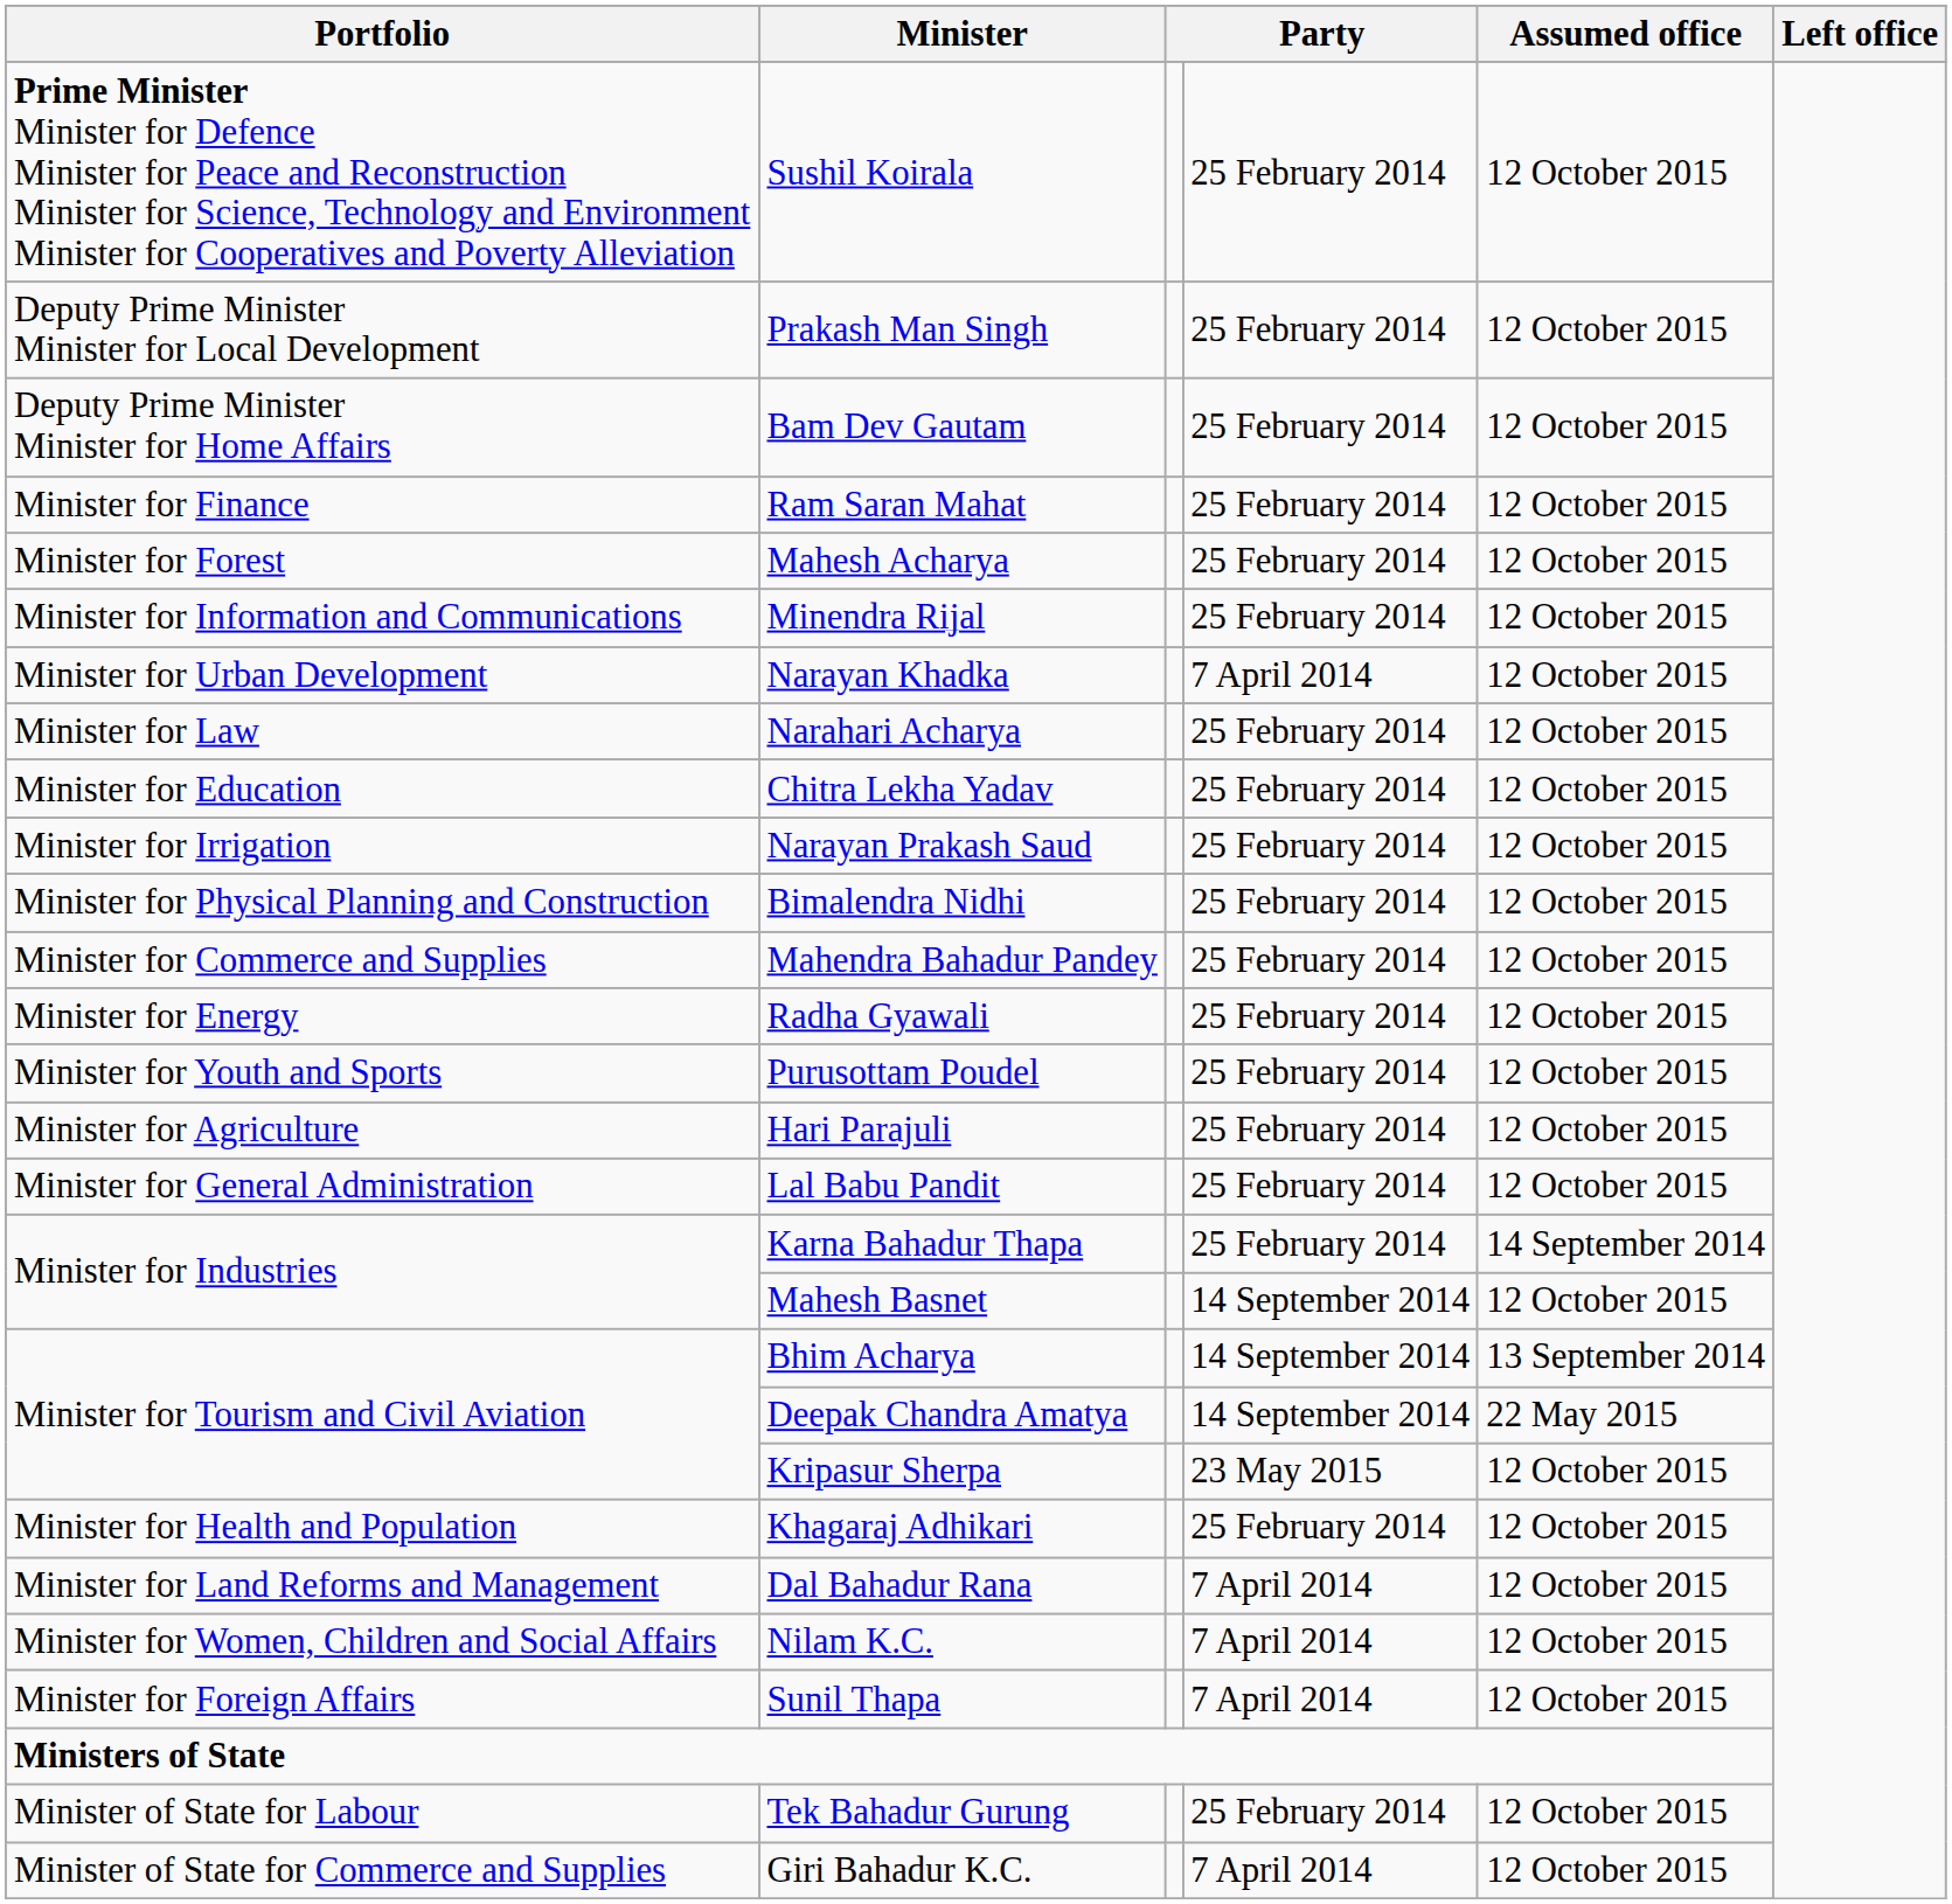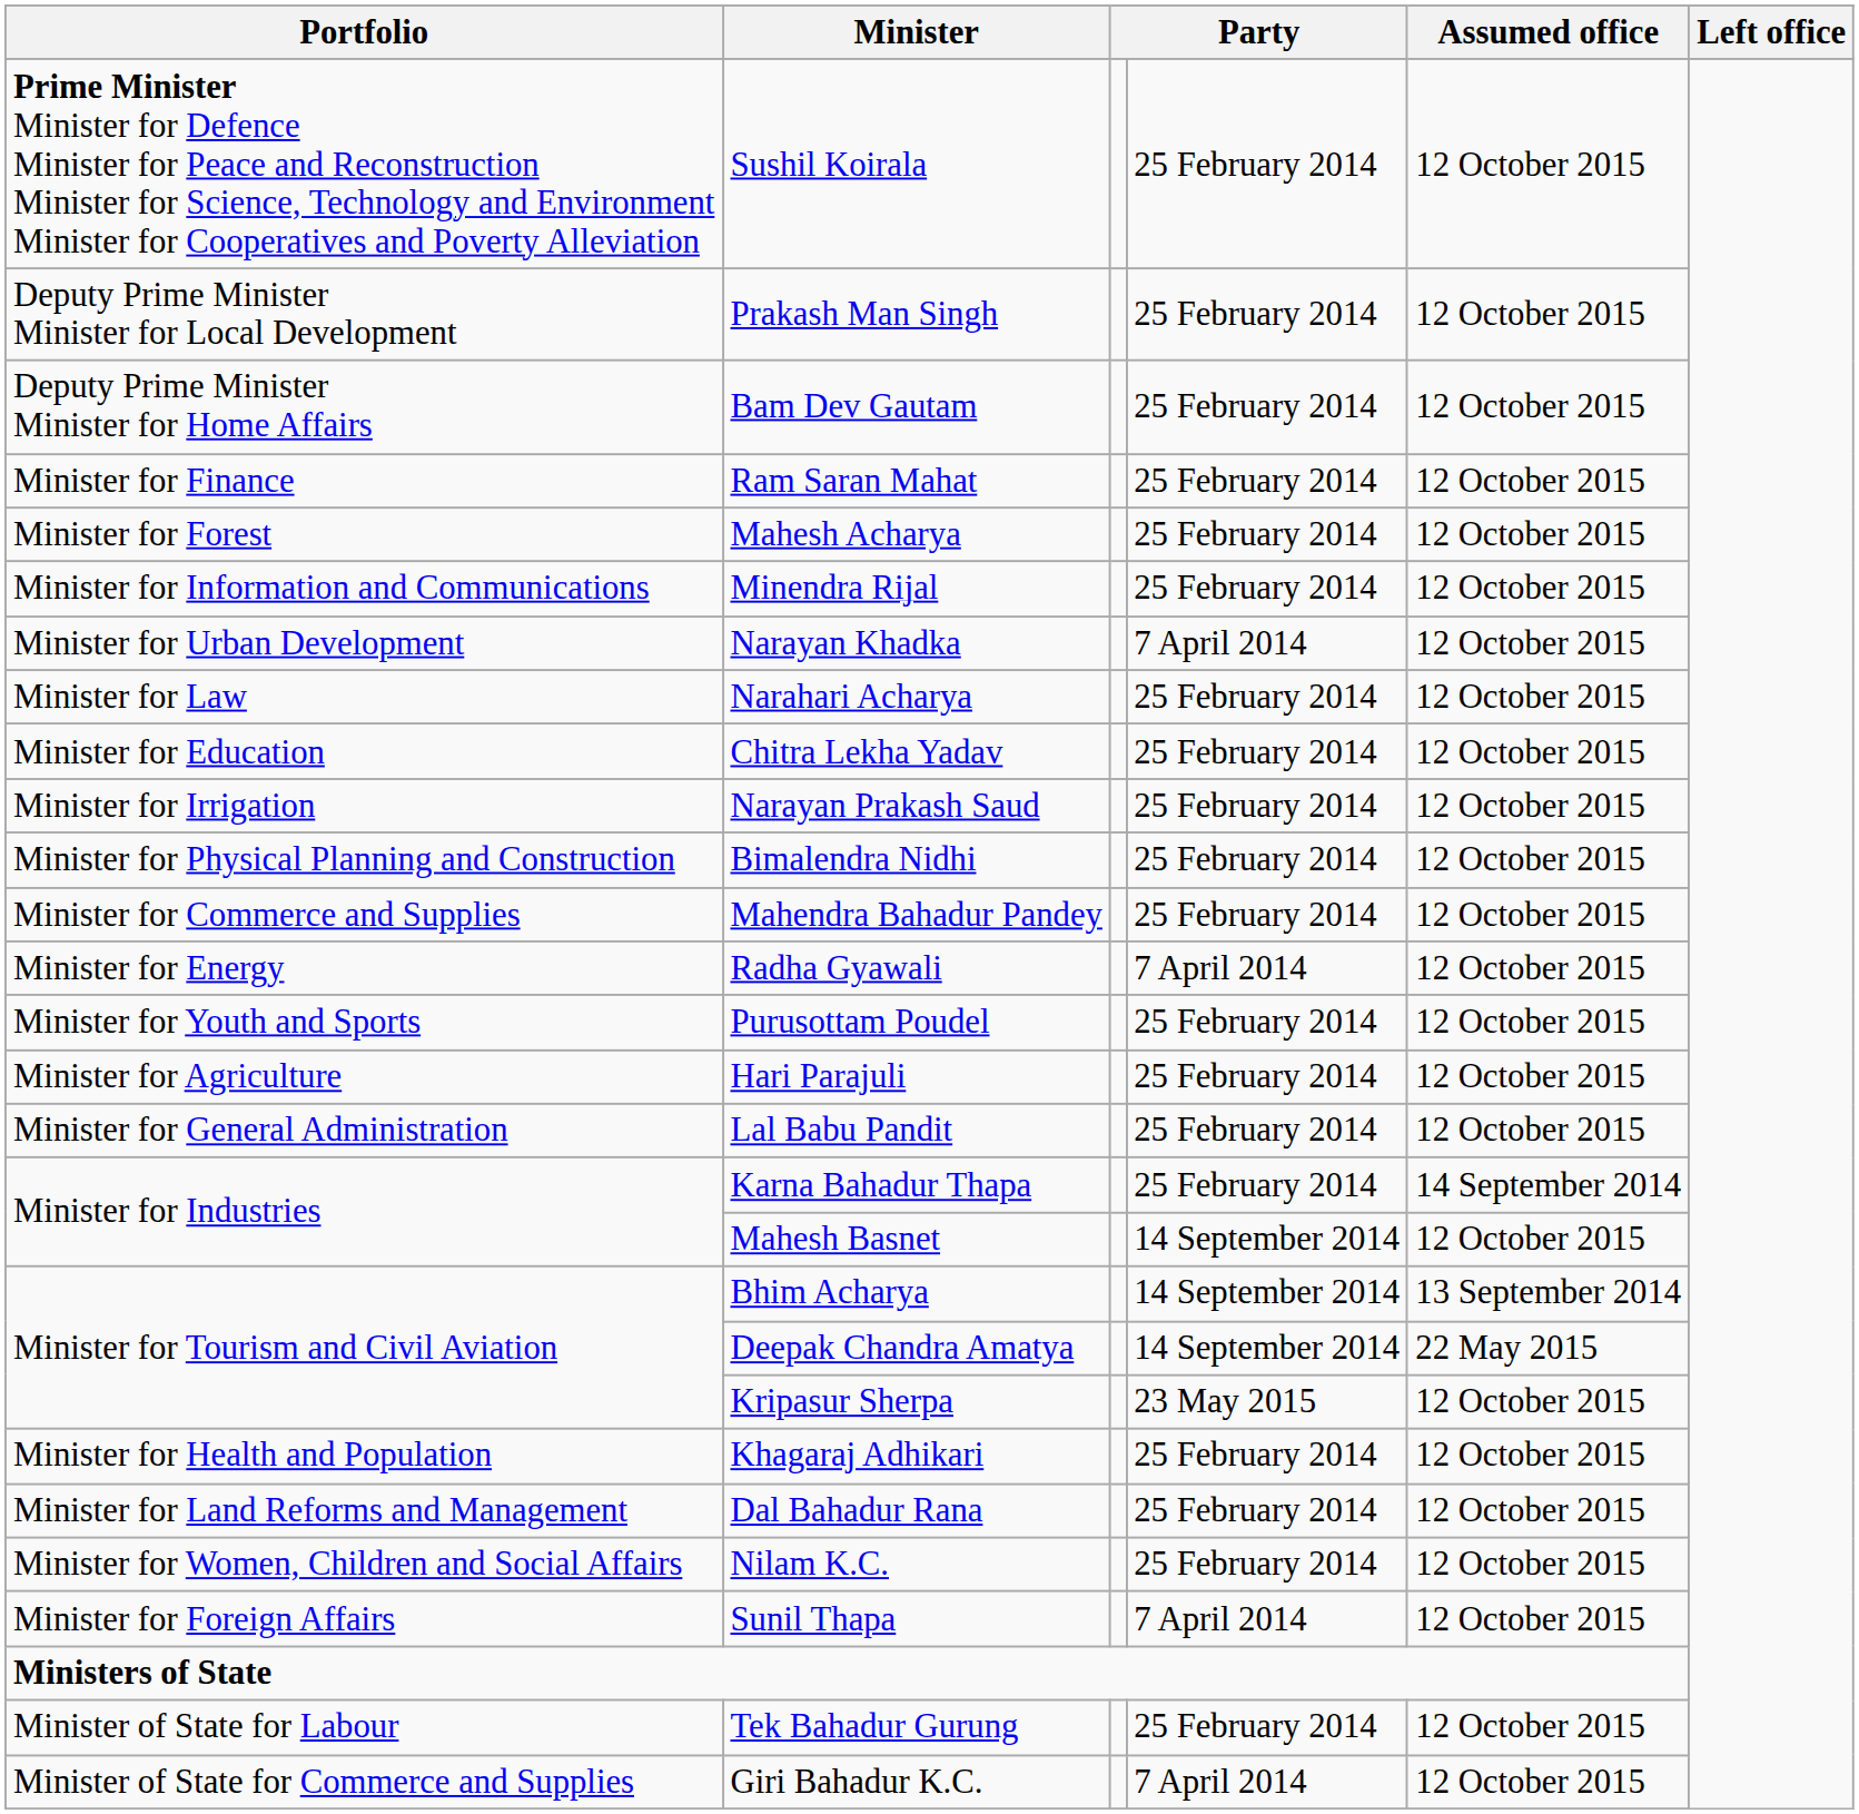 <table class="wikitable">
 <tr>
 <th>Portfolio</th>
 <th>Minister</th>
 <th colspan=2>Party</th>
 <th>Assumed office</th>
 <th>Left office</th>
 </tr>
 <tr>
 <td><strong>Prime Minister</strong> <br> Minister for <a href='#'>Defence</a> <br> Minister for <a href='#'>Peace and Reconstruction</a> <br> Minister for <a href='#'>Science, Technology and Environment</a> <br> Minister for <a href='#'>Cooperatives and Poverty Alleviation</a></td>
 <td><a href='#'>Sushil Koirala</a></td>
 <td></td>
 <td>25 February 2014</td>
 <td>12 October 2015</td>
 </tr>
 <tr>
 <td>Deputy Prime Minister<br>Minister for Local Development</td>
 <td><a href='#'>Prakash Man Singh</a></td>
 <td></td>
 <td>25 February 2014</td>
 <td>12 October 2015</td>
 </tr>
 <tr>
 <td>Deputy Prime Minister<br>Minister for <a href='#'>Home Affairs</a></td>
 <td><a href='#'>Bam Dev Gautam</a></td>
 <td></td>
 <td>25 February 2014</td>
 <td>12 October 2015</td>
 </tr>
 <tr>
 <td>Minister for <a href='#'>Finance</a></td>
 <td><a href='#'>Ram Saran Mahat</a></td>
 <td></td>
 <td>25 February 2014</td>
 <td>12 October 2015</td>
 </tr>
 <tr>
 <td>Minister for <a href='#'>Forest</a></td>
 <td><a href='#'>Mahesh Acharya</a></td>
 <td></td>
 <td>25 February 2014</td>
 <td>12 October 2015</td>
 </tr>
 <tr>
 <td>Minister for <a href='#'>Information and Communications</a></td>
 <td><a href='#'>Minendra Rijal</a></td>
 <td></td>
 <td>25 February 2014</td>
 <td>12 October 2015</td>
 </tr>
 <tr>
 <td>Minister for <a href='#'>Urban Development</a></td>
 <td><a href='#'>Narayan Khadka</a></td>
 <td></td>
 <td>7 April 2014</td>
 <td>12 October 2015</td>
 </tr>
 <tr>
 <td>Minister for <a href='#'>Law</a></td>
 <td><a href='#'>Narahari Acharya</a></td>
 <td></td>
 <td>25 February 2014</td>
 <td>12 October 2015</td>
 </tr>
 <tr>
 <td>Minister for <a href='#'>Education</a></td>
 <td><a href='#'>Chitra Lekha Yadav</a></td>
 <td></td>
 <td>25 February 2014</td>
 <td>12 October 2015</td>
 </tr>
 <tr>
 <td>Minister for <a href='#'>Irrigation</a></td>
 <td><a href='#'>Narayan Prakash Saud</a></td>
 <td></td>
 <td>25 February 2014</td>
 <td>12 October 2015</td>
 </tr>
 <tr>
 <td>Minister for <a href='#'>Physical Planning and Construction</a></td>
 <td><a href='#'>Bimalendra Nidhi</a></td>
 <td></td>
 <td>25 February 2014</td>
 <td>12 October 2015</td>
 </tr>
 <tr>
 <td>Minister for <a href='#'>Commerce and Supplies</a></td>
 <td><a href='#'>Mahendra Bahadur Pandey</a></td>
 <td></td>
 <td>25 February 2014</td>
 <td>12 October 2015</td>
 </tr>
 <tr>
 <td>Minister for <a href='#'>Energy</a></td>
 <td><a href='#'>Radha Gyawali</a></td>
 <td></td>
-<td>25 February 2014</td>
+<td>7 April 2014</td>
 <td>12 October 2015</td>
 </tr>
 <tr>
 <td>Minister for <a href='#'>Youth and Sports</a></td>
 <td><a href='#'>Purusottam Poudel</a></td>
 <td></td>
 <td>25 February 2014</td>
 <td>12 October 2015</td>
 </tr>
 <tr>
 <td>Minister for <a href='#'>Agriculture</a></td>
 <td><a href='#'>Hari Parajuli</a></td>
 <td></td>
 <td>25 February 2014</td>
 <td>12 October 2015</td>
 </tr>
 <tr>
 <td>Minister for <a href='#'>General Administration</a></td>
 <td><a href='#'>Lal Babu Pandit</a></td>
 <td></td>
 <td>25 February 2014</td>
 <td>12 October 2015</td>
 </tr>
 <tr>
 <td rowspan="2">Minister for <a href='#'>Industries</a></td>
 <td><a href='#'>Karna Bahadur Thapa</a></td>
 <td></td>
 <td>25 February 2014</td>
 <td>14 September 2014</td>
 </tr>
 <tr>
 <td><a href='#'>Mahesh Basnet</a></td>
 <td></td>
 <td>14 September 2014</td>
 <td>12 October 2015</td>
 </tr>
 <tr>
 <td rowspan="3">Minister for <a href='#'>Tourism and Civil Aviation</a></td>
 <td><a href='#'>Bhim Acharya</a></td>
 <td></td>
 <td>14 September 2014</td>
 <td>13 September 2014</td>
 </tr>
 <tr>
 <td><a href='#'>Deepak Chandra Amatya</a></td>
 <td></td>
 <td>14 September 2014</td>
 <td>22 May 2015</td>
 </tr>
 <tr>
 <td><a href='#'>Kripasur Sherpa</a></td>
 <td></td>
 <td>23 May 2015</td>
 <td>12 October 2015</td>
 </tr>
 <tr>
 <td>Minister for <a href='#'>Health and Population</a></td>
 <td><a href='#'>Khagaraj Adhikari</a></td>
 <td></td>
 <td>25 February 2014</td>
 <td>12 October 2015</td>
 </tr>
 <tr>
 <td>Minister for <a href='#'>Land Reforms and Management</a></td>
 <td><a href='#'>Dal Bahadur Rana</a></td>
 <td></td>
-<td>7 April 2014</td>
+<td>25 February 2014</td>
 <td>12 October 2015</td>
 </tr>
 <tr>
 <td>Minister for <a href='#'>Women, Children and Social Affairs</a></td>
 <td><a href='#'>Nilam K.C.</a></td>
 <td></td>
-<td>7 April 2014</td>
+<td>25 February 2014</td>
 <td>12 October 2015</td>
 </tr>
 <tr>
 <td>Minister for <a href='#'>Foreign Affairs</a></td>
 <td><a href='#'>Sunil Thapa</a></td>
 <td></td>
 <td>7 April 2014</td>
 <td>12 October 2015</td>
 </tr>
 <tr>
 <td colspan=5><strong>Ministers of State</strong></td>
 </tr>
 <tr>
 <td>Minister of State for <a href='#'>Labour</a></td>
 <td><a href='#'>Tek Bahadur Gurung</a></td>
 <td></td>
 <td>25 February 2014</td>
 <td>12 October 2015</td>
 </tr>
 <tr>
 <td>Minister of State for <a href='#'>Commerce and Supplies</a></td>
 <td>Giri Bahadur K.C.</td>
 <td></td>
 <td>7 April 2014</td>
 <td>12 October 2015</td>
 </tr>
 <tr>
 </tr>
 </table>
